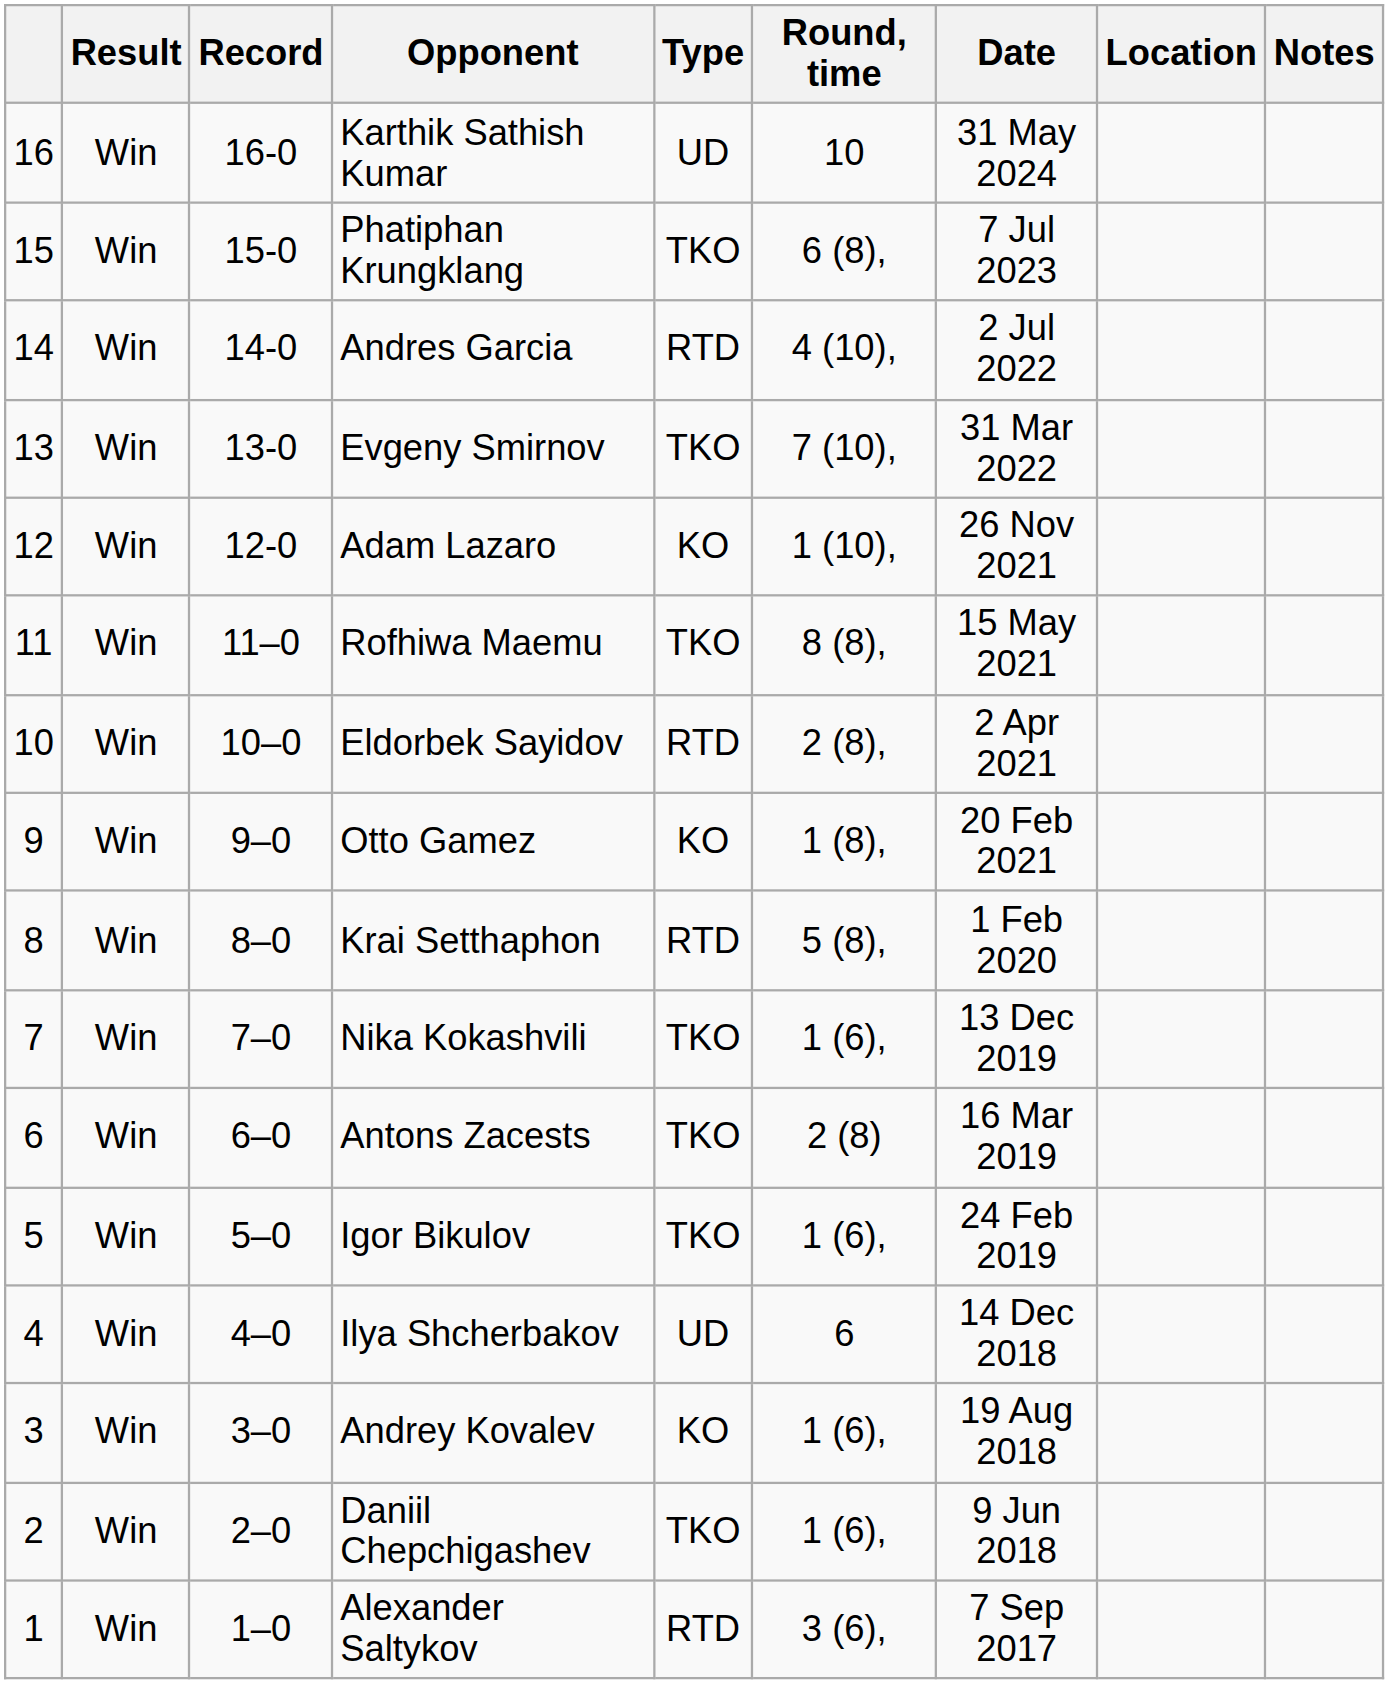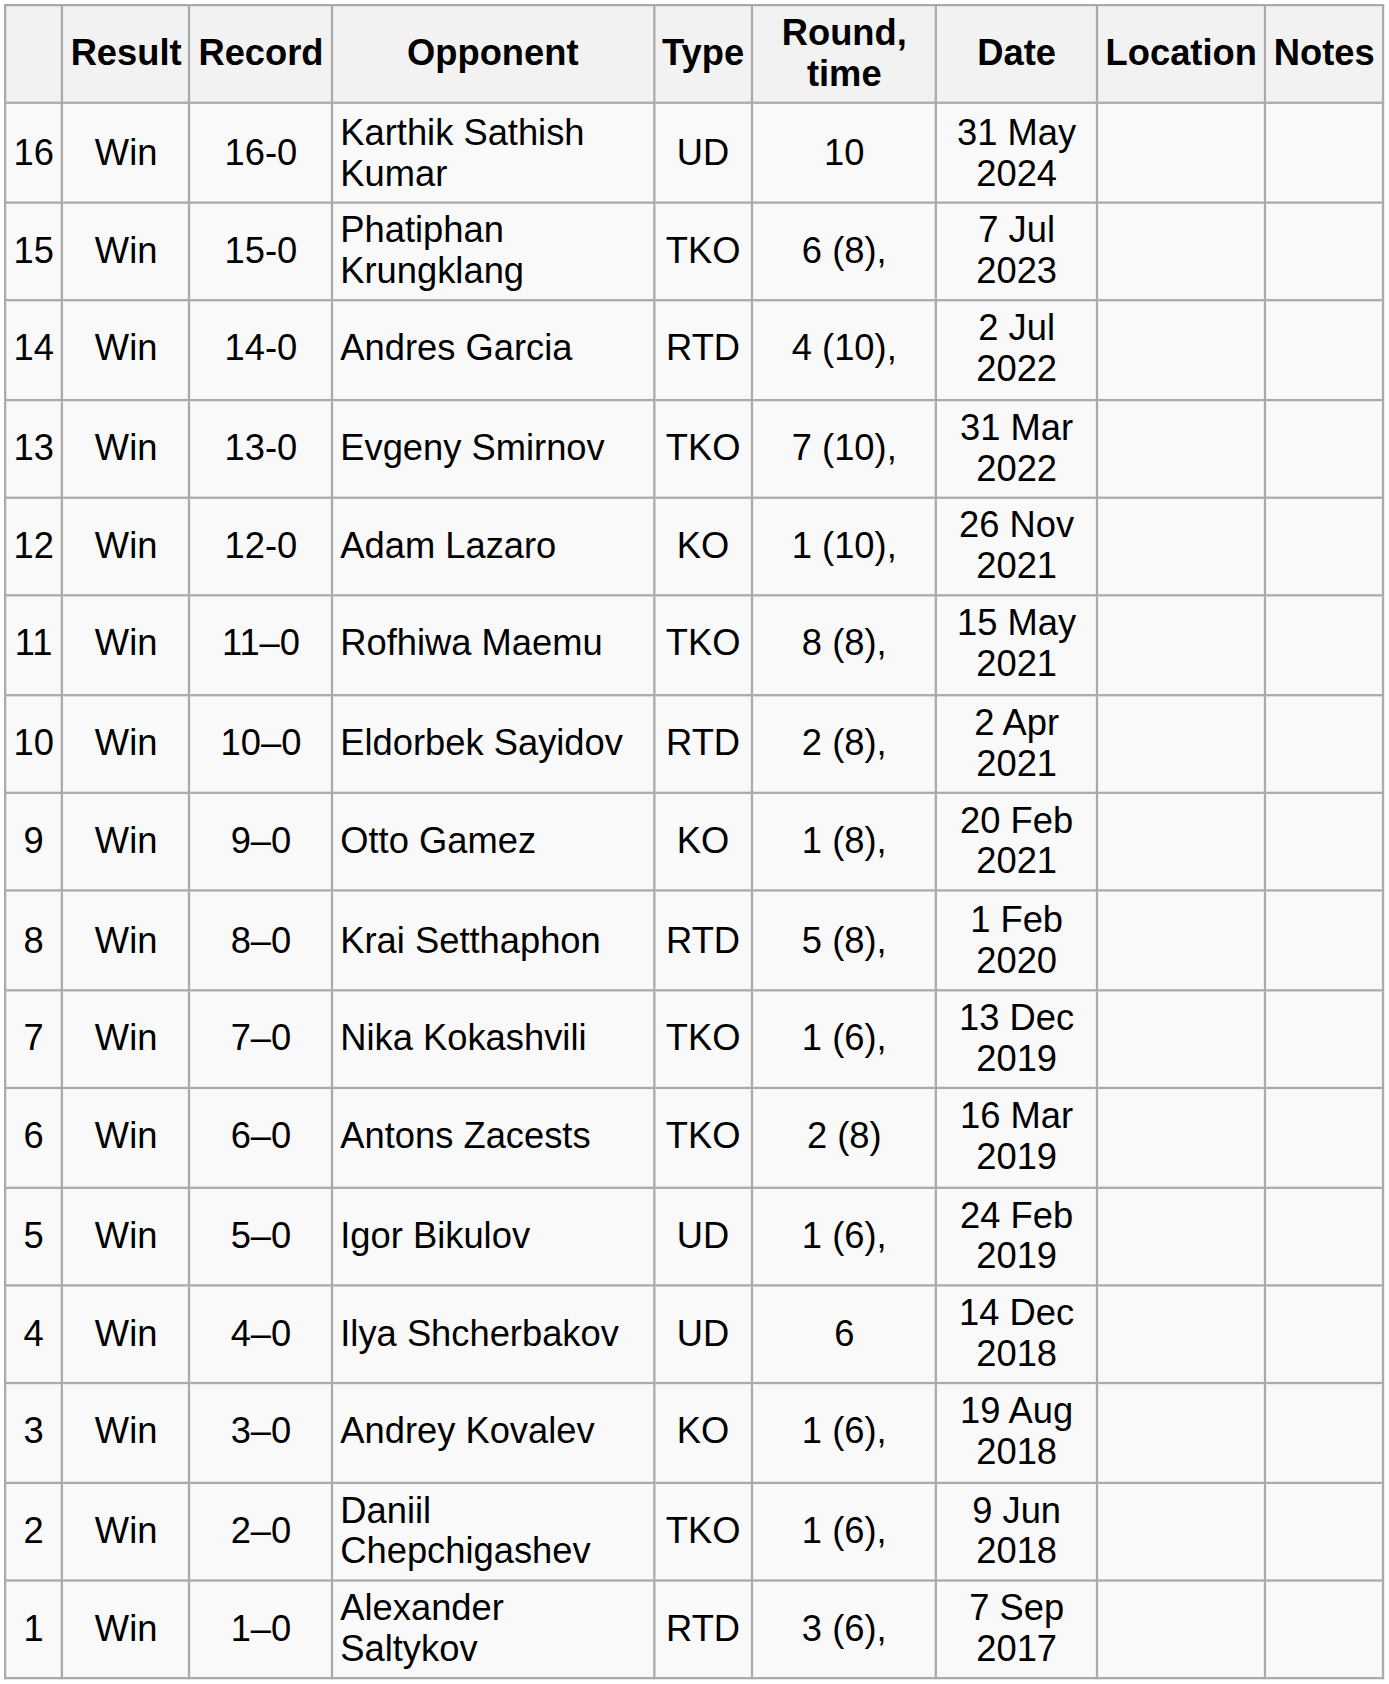 <table class="wikitable" style="text-align:center">
 <tr>
 <th></th>
 <th>Result</th>
 <th>Record</th>
 <th>Opponent</th>
 <th>Type</th>
 <th>Round, time</th>
 <th>Date</th>
 <th>Location</th>
 <th>Notes</th>
 </tr>
 <tr>
 <td>16</td>
 <td>Win</td>
 <td>16-0</td>
 <td style="text-align:left;">Karthik Sathish Kumar</td>
 <td>UD</td>
 <td>10</td>
 <td>31 May 2024</td>
 <td style="text-align:left;"></td>
 <td></td>
 </tr>
 <tr>
 <td>15</td>
 <td>Win</td>
 <td>15-0</td>
 <td style="text-align:left;">Phatiphan Krungklang</td>
 <td>TKO</td>
 <td>6 (8), </td>
 <td>7 Jul 2023</td>
 <td style="text-align:left;"></td>
 <td></td>
 </tr>
 <tr>
 <td>14</td>
 <td>Win</td>
 <td>14-0</td>
 <td style="text-align:left;">Andres Garcia</td>
 <td>RTD</td>
 <td>4 (10), </td>
 <td>2 Jul 2022</td>
 <td style="text-align:left;"></td>
 <td></td>
 </tr>
 <tr>
 <td>13</td>
 <td>Win</td>
 <td>13-0</td>
 <td style="text-align:left;">Evgeny Smirnov</td>
 <td>TKO</td>
 <td>7 (10), </td>
 <td>31 Mar 2022</td>
 <td style="text-align:left;"></td>
 <td></td>
 </tr>
 <tr>
 <td>12</td>
 <td>Win</td>
 <td>12-0</td>
 <td style="text-align:left;">Adam Lazaro</td>
 <td>KO</td>
 <td>1 (10), </td>
 <td>26 Nov 2021</td>
 <td style="text-align:left;"></td>
 <td></td>
 </tr>
 <tr>
 <td>11</td>
 <td>Win</td>
 <td>11–0</td>
 <td style="text-align:left;">Rofhiwa Maemu</td>
 <td>TKO</td>
 <td>8 (8), </td>
 <td>15 May 2021</td>
 <td style="text-align:left;"></td>
 <td></td>
 </tr>
 <tr>
 <td>10</td>
 <td>Win</td>
 <td>10–0</td>
 <td style="text-align:left;">Eldorbek Sayidov</td>
 <td>RTD</td>
 <td>2 (8), </td>
 <td>2 Apr 2021</td>
 <td style="text-align:left;"></td>
 <td></td>
 </tr>
 <tr>
 <td>9</td>
 <td>Win</td>
 <td>9–0</td>
 <td style="text-align:left;">Otto Gamez</td>
 <td>KO</td>
 <td>1 (8), </td>
 <td>20 Feb 2021</td>
 <td style="text-align:left;"></td>
 <td></td>
 </tr>
 <tr>
 <td>8</td>
 <td>Win</td>
 <td>8–0</td>
 <td style="text-align:left;">Krai Setthaphon</td>
 <td>RTD</td>
 <td>5 (8), </td>
 <td>1 Feb 2020</td>
 <td style="text-align:left;"></td>
 <td></td>
 </tr>
 <tr>
 <td>7</td>
 <td>Win</td>
 <td>7–0</td>
 <td style="text-align:left;">Nika Kokashvili</td>
 <td>TKO</td>
 <td>1 (6), </td>
 <td>13 Dec 2019</td>
 <td style="text-align:left;"></td>
 <td></td>
 </tr>
 <tr>
 <td>6</td>
 <td>Win</td>
 <td>6–0</td>
 <td style="text-align:left;">Antons Zacests</td>
 <td>TKO</td>
 <td>2 (8)</td>
 <td>16 Mar 2019</td>
 <td style="text-align:left;"></td>
 <td></td>
 </tr>
 <tr>
 <td>5</td>
 <td>Win</td>
 <td>5–0</td>
 <td style="text-align:left;">Igor Bikulov</td>
-<td>TKO</td>
+<td>UD</td>
 <td>1 (6), </td>
 <td>24 Feb 2019</td>
 <td style="text-align:left;"></td>
 <td></td>
 </tr>
 <tr>
 <td>4</td>
 <td>Win</td>
 <td>4–0</td>
 <td style="text-align:left;">Ilya Shcherbakov</td>
 <td>UD</td>
 <td>6</td>
 <td>14 Dec 2018</td>
 <td style="text-align:left;"></td>
 <td></td>
 </tr>
 <tr>
 <td>3</td>
 <td>Win</td>
 <td>3–0</td>
 <td style="text-align:left;">Andrey Kovalev</td>
 <td>KO</td>
 <td>1 (6), </td>
 <td>19 Aug 2018</td>
 <td style="text-align:left;"></td>
 <td></td>
 </tr>
 <tr>
 <td>2</td>
 <td>Win</td>
 <td>2–0</td>
 <td style="text-align:left;">Daniil Chepchigashev</td>
 <td>TKO</td>
 <td>1 (6), </td>
 <td>9 Jun 2018</td>
 <td style="text-align:left;"></td>
 <td></td>
 </tr>
 <tr>
 <td>1</td>
 <td>Win</td>
 <td>1–0</td>
 <td style="text-align:left;">Alexander Saltykov</td>
 <td>RTD</td>
 <td>3 (6), </td>
 <td>7 Sep 2017</td>
 <td style="text-align:left;"></td>
 <td></td>
 </tr>
 </table>
